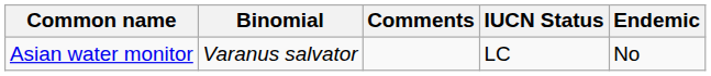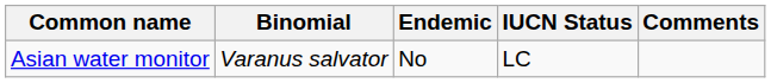 <table class="wikitable">
 <tr>
 <th>Common name</th>
 <th>Binomial</th>
+<th>Endemic</th>
+<th>IUCN Status</th>
 <th>Comments</th>
-<th>IUCN Status</th>
-<th>Endemic</th>
 </tr>
 <tr>
 <td><a href='#'>Asian water monitor</a></td>
 <td><em>Varanus salvator</em></td>
+<td>No</td>
+<td>LC</td>
 <td></td>
-<td>LC</td>
-<td>No</td>
 </tr>
 </table>
